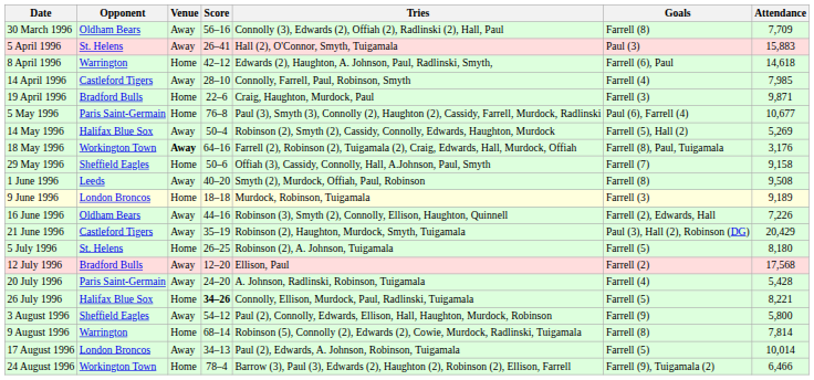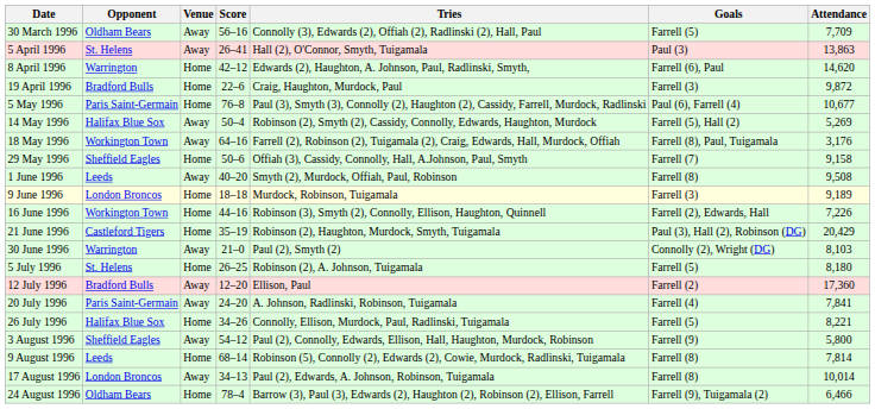 <table class="wikitable">
 <tr>
 <th>Date</th>
 <th>Opponent</th>
 <th>Venue</th>
 <th>Score</th>
 <th>Tries</th>
 <th>Goals</th>
 <th>Attendance</th>
 </tr>
 <tr bgcolor="#ddffdd">
 <td>30 March 1996</td>
 <td><a href='#'>Oldham Bears</a></td>
 <td>Away</td>
 <td align="center">56–16</td>
 <td>Connolly (3), Edwards (2), Offiah (2), Radlinski (2), Hall,  Paul</td>
-<td>Farrell (8)</td>
+<td>Farrell (5)</td>
 <td align="center">7,709</td>
 </tr>
 <tr bgcolor="#ffdddd">
 <td>5 April 1996</td>
 <td><a href='#'>St. Helens</a></td>
 <td>Away</td>
 <td align="center">26–41</td>
 <td>Hall (2), O'Connor, Smyth, Tuigamala</td>
 <td>Paul (3)</td>
-<td align="center">15,883</td>
+<td align="center">13,863</td>
 </tr>
 <tr bgcolor="#ddffdd">
 <td>8 April 1996</td>
 <td><a href='#'>Warrington</a></td>
 <td>Home</td>
 <td align="center">42–12</td>
 <td>Edwards (2), Haughton, A. Johnson, Paul, Radlinski, Smyth,</td>
 <td>Farrell (6), Paul</td>
-<td align="center">14,618</td>
-</tr>
-<tr bgcolor="#ddffdd">
-<td>14 April 1996</td>
-<td><a href='#'>Castleford Tigers</a></td>
-<td>Away</td>
-<td align="center">28–10</td>
-<td>Connolly, Farrell, Paul, Robinson, Smyth</td>
-<td>Farrell (4)</td>
-<td align="center">7,985</td>
+<td align="center">14,620</td>
 </tr>
 <tr bgcolor="#ddffdd">
 <td>19 April 1996</td>
 <td><a href='#'>Bradford Bulls</a></td>
 <td>Home</td>
 <td align="center">22–6</td>
 <td>Craig, Haughton, Murdock, Paul</td>
 <td>Farrell (3)</td>
-<td align="center">9,871</td>
+<td align="center">9,872</td>
 </tr>
 <tr bgcolor="#ddffdd">
 <td>5 May 1996</td>
 <td><a href='#'>Paris Saint-Germain</a></td>
 <td>Home</td>
 <td align="center">76–8</td>
 <td>Paul (3), Smyth (3), Connolly (2), Haughton (2), Cassidy, Farrell, Murdock, Radlinski</td>
 <td>Paul (6), Farrell (4)</td>
 <td align="center">10,677</td>
 </tr>
 <tr bgcolor="#ddffdd">
 <td>14 May 1996</td>
 <td><a href='#'>Halifax Blue Sox</a></td>
 <td>Away</td>
 <td align="center">50–4</td>
 <td>Robinson (2), Smyth (2), Cassidy, Connolly, Edwards, Haughton, Murdock</td>
 <td>Farrell (5), Hall (2)</td>
 <td align="center">5,269</td>
 </tr>
 <tr bgcolor="#ddffdd">
 <td>18 May 1996</td>
 <td><a href='#'>Workington Town</a></td>
-<td><strong>Away</strong></td>
+<td>Away</td>
 <td align="center">64–16</td>
 <td>Farrell (2), Robinson (2), Tuigamala (2), Craig, Edwards, Hall, Murdock, Offiah</td>
 <td>Farrell (8), Paul, Tuigamala</td>
 <td align="center">3,176</td>
 </tr>
 <tr bgcolor="#ddffdd">
 <td>29 May 1996</td>
 <td><a href='#'>Sheffield Eagles</a></td>
 <td>Home</td>
 <td align="center">50–6</td>
 <td>Offiah (3), Cassidy, Connolly, Hall, A.Johnson, Paul, Smyth</td>
 <td>Farrell (7)</td>
 <td align="center">9,158</td>
 </tr>
 <tr bgcolor="#ddffdd">
 <td>1 June 1996</td>
 <td><a href='#'>Leeds</a></td>
 <td>Away</td>
 <td align="center">40–20</td>
 <td>Smyth (2), Murdock, Offiah, Paul, Robinson</td>
 <td>Farrell (8)</td>
 <td align="center">9,508</td>
 </tr>
 <tr bgcolor="#ffffdd">
 <td>9 June 1996</td>
 <td><a href='#'>London Broncos</a></td>
 <td>Home</td>
 <td align="center">18–18</td>
 <td>Murdock, Robinson, Tuigamala</td>
 <td>Farrell (3)</td>
 <td align="center">9,189</td>
 </tr>
 <tr bgcolor="#ddffdd">
 <td>16 June 1996</td>
-<td><a href='#'>Oldham Bears</a></td>
-<td>Away</td>
+<td><a href='#'>Workington Town</a></td>
+<td>Home</td>
 <td align="center">44–16</td>
 <td>Robinson (3), Smyth (2), Connolly, Ellison, Haughton, Quinnell</td>
 <td>Farrell (2), Edwards, Hall</td>
 <td align="center">7,226</td>
 </tr>
 <tr bgcolor="#ddffdd">
 <td>21 June 1996</td>
 <td><a href='#'>Castleford Tigers</a></td>
-<td>Away</td>
+<td>Home</td>
 <td align="center">35–19</td>
 <td>Robinson (2), Haughton, Murdock, Smyth, Tuigamala</td>
 <td>Paul (3), Hall (2), Robinson (<a href='#'>DG</a>)</td>
 <td align="center">20,429</td>
+</tr>
+<tr bgcolor="#ddffdd">
+<td>30 June 1996</td>
+<td><a href='#'>Warrington</a></td>
+<td>Away</td>
+<td align="center">21–0</td>
+<td>Paul (2), Smyth (2)</td>
+<td>Connolly (2), Wright (<a href='#'>DG</a>)</td>
+<td align="center">8,103</td>
 </tr>
 <tr bgcolor="#ddffdd">
 <td>5 July 1996</td>
 <td><a href='#'>St. Helens</a></td>
 <td>Home</td>
 <td align="center">26–25</td>
 <td>Robinson (2), A. Johnson, Tuigamala</td>
 <td>Farrell (5)</td>
 <td align="center">8,180</td>
 </tr>
 <tr bgcolor="#ffdddd">
 <td>12 July 1996</td>
 <td><a href='#'>Bradford Bulls</a></td>
 <td>Away</td>
 <td align="center">12–20</td>
 <td>Ellison, Paul</td>
 <td>Farrell (2)</td>
-<td align="center">17,568</td>
+<td align="center">17,360</td>
 </tr>
 <tr bgcolor="#ddffdd">
 <td>20 July 1996</td>
 <td><a href='#'>Paris Saint-Germain</a></td>
 <td>Away</td>
 <td align="center">24–20</td>
 <td>A. Johnson, Radlinski, Robinson, Tuigamala</td>
 <td>Farrell (4)</td>
-<td align="center">5,428</td>
+<td align="center">7,841</td>
 </tr>
 <tr bgcolor="#ddffdd">
 <td>26 July 1996</td>
 <td><a href='#'>Halifax Blue Sox</a></td>
 <td>Home</td>
-<td align="center"><strong>34–26</strong></td>
+<td align="center">34–26</td>
 <td>Connolly, Ellison, Murdock, Paul, Radlinski, Tuigamala</td>
 <td>Farrell (5)</td>
 <td align="center">8,221</td>
 </tr>
 <tr bgcolor="#ddffdd">
 <td>3 August 1996</td>
 <td><a href='#'>Sheffield Eagles</a></td>
 <td>Away</td>
 <td align="center">54–12</td>
 <td>Paul (2), Connolly, Edwards, Ellison, Hall, Haughton, Murdock, Robinson</td>
 <td>Farrell (9)</td>
 <td align="center">5,800</td>
 </tr>
 <tr bgcolor="#ddffdd">
 <td>9 August 1996</td>
-<td><a href='#'>Warrington</a></td>
+<td><a href='#'>Leeds</a></td>
 <td>Home</td>
 <td align="center">68–14</td>
 <td>Robinson (5), Connolly (2), Edwards (2), Cowie, Murdock, Radlinski, Tuigamala</td>
 <td>Farrell (8)</td>
 <td align="center">7,814</td>
 </tr>
 <tr bgcolor="#ddffdd">
 <td>17 August 1996</td>
 <td><a href='#'>London Broncos</a></td>
 <td>Away</td>
 <td align="center">34–13</td>
 <td>Paul (2), Edwards, A. Johnson, Robinson, Tuigamala</td>
-<td>Farrell (5)</td>
+<td>Farrell (8)</td>
 <td align="center">10,014</td>
 </tr>
 <tr bgcolor="#ddffdd">
 <td>24 August 1996</td>
-<td><a href='#'>Workington Town</a></td>
+<td><a href='#'>Oldham Bears</a></td>
 <td>Home</td>
 <td align="center">78–4</td>
 <td>Barrow (3), Paul (3), Edwards (2), Haughton (2), Robinson (2), Ellison, Farrell</td>
 <td>Farrell (9), Tuigamala (2)</td>
 <td align="center">6,466</td>
 </tr>
 </table>
